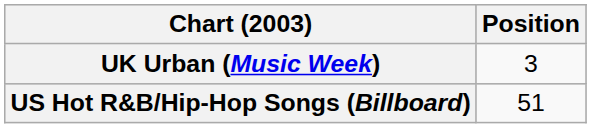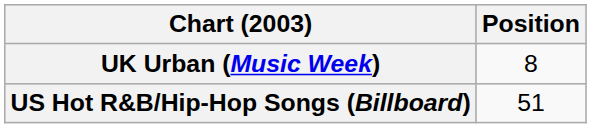 <table class="wikitable sortable plainrowheaders" style="text-align:center">
 <tr>
 <th align="left">Chart (2003)</th>
 <th align="center">Position</th>
 </tr>
 <tr>
 <th scope="row">UK Urban (<em><a href='#'>Music Week</a></em>)</th>
-<td align="center">3</td>
+<td align="center">8</td>
 </tr>
 <tr>
 <th scope="row">US Hot R&B/Hip-Hop Songs (<em>Billboard</em>)</th>
 <td align="center">51</td>
 </tr>
 </table>
